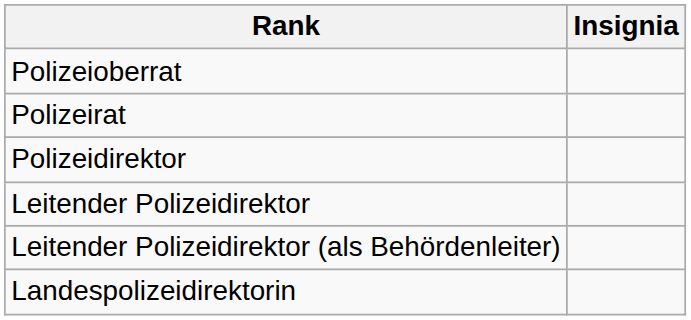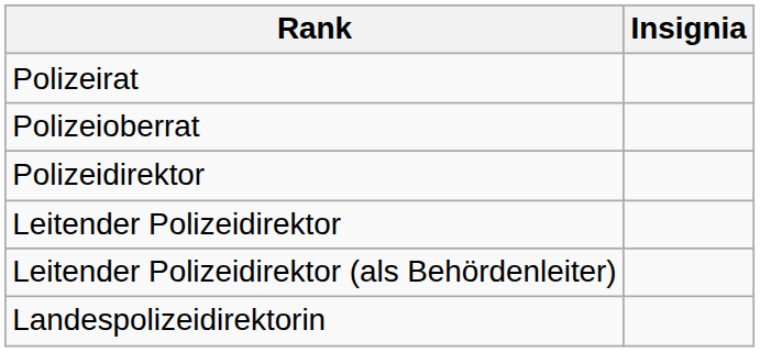 <table class="wikitable">
 <tr>
 <th>Rank</th>
 <th>Insignia</th>
 </tr>
 <tr>
-<td>Polizeioberrat</td>
+<td>Polizeirat</td>
 <td></td>
 </tr>
 <tr>
-<td>Polizeirat</td>
+<td>Polizeioberrat</td>
 <td></td>
 </tr>
 <tr>
 <td>Polizeidirektor</td>
 <td></td>
 </tr>
 <tr>
 <td>Leitender Polizeidirektor</td>
 <td></td>
 </tr>
 <tr>
 <td>Leitender Polizeidirektor (als Behördenleiter)</td>
 <td></td>
 </tr>
 <tr>
 <td>Landespolizeidirektorin</td>
 <td></td>
 </tr>
 </table>
